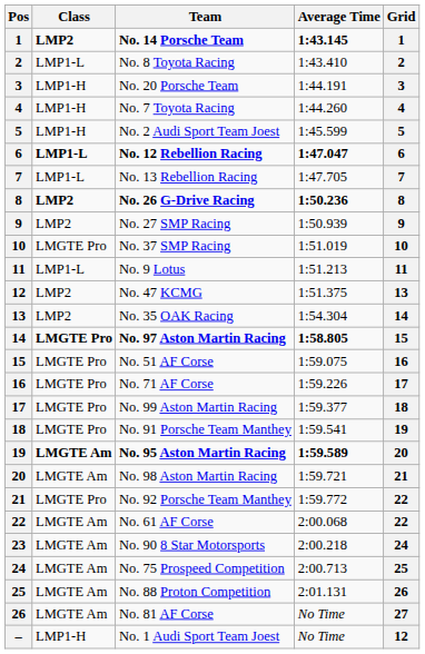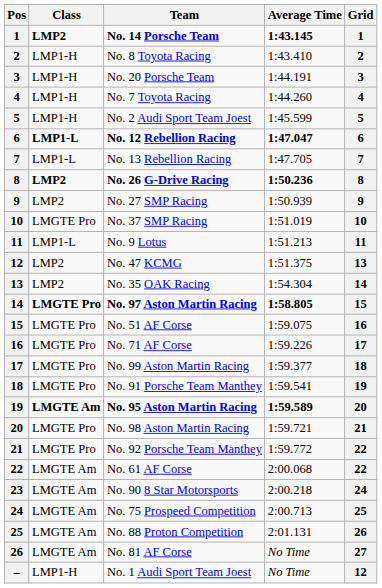 <table class="wikitable" style="font-size: 90%;">
 <tr>
 <th>Pos</th>
 <th>Class</th>
 <th>Team</th>
 <th>Average Time</th>
 <th>Grid</th>
 </tr>
 <tr style="font-weight:bold">
 <th>1</th>
 <td>LMP2</td>
 <td>No. 14 <a href='#'>Porsche Team</a></td>
 <td>1:43.145</td>
 <th>1</th>
 </tr>
 <tr>
 <th>2</th>
-<td>LMP1-L</td>
+<td>LMP1-H</td>
 <td>No. 8 <a href='#'>Toyota Racing</a></td>
 <td>1:43.410</td>
 <th>2</th>
 </tr>
 <tr>
 <th>3</th>
 <td>LMP1-H</td>
 <td>No. 20 <a href='#'>Porsche Team</a></td>
 <td>1:44.191</td>
 <th>3</th>
 </tr>
 <tr>
 <th>4</th>
 <td>LMP1-H</td>
 <td>No. 7 <a href='#'>Toyota Racing</a></td>
 <td>1:44.260</td>
 <th>4</th>
 </tr>
 <tr>
 <th>5</th>
 <td>LMP1-H</td>
 <td>No. 2 <a href='#'>Audi Sport Team Joest</a></td>
 <td>1:45.599</td>
 <th>5</th>
 </tr>
 <tr style="font-weight:bold">
 <th>6</th>
 <td>LMP1-L</td>
 <td>No. 12 <a href='#'>Rebellion Racing</a></td>
 <td>1:47.047</td>
 <th>6</th>
 </tr>
 <tr>
 <th>7</th>
 <td>LMP1-L</td>
 <td>No. 13 <a href='#'>Rebellion Racing</a></td>
 <td>1:47.705</td>
 <th>7</th>
 </tr>
 <tr style="font-weight:bold">
 <th>8</th>
 <td>LMP2</td>
 <td>No. 26 <a href='#'>G-Drive Racing</a></td>
 <td>1:50.236</td>
 <th>8</th>
 </tr>
 <tr>
 <th>9</th>
 <td>LMP2</td>
 <td>No. 27 <a href='#'>SMP Racing</a></td>
 <td>1:50.939</td>
 <th>9</th>
 </tr>
 <tr>
 <th>10</th>
 <td>LMGTE Pro</td>
 <td>No. 37 <a href='#'>SMP Racing</a></td>
 <td>1:51.019</td>
 <th>10</th>
 </tr>
 <tr>
 <th>11</th>
 <td>LMP1-L</td>
 <td>No. 9 <a href='#'>Lotus</a></td>
 <td>1:51.213</td>
 <th>11</th>
 </tr>
 <tr>
 <th>12</th>
 <td>LMP2</td>
 <td>No. 47 <a href='#'>KCMG</a></td>
 <td>1:51.375</td>
 <th>13</th>
 </tr>
 <tr>
 <th>13</th>
 <td>LMP2</td>
 <td>No. 35 <a href='#'>OAK Racing</a></td>
 <td>1:54.304</td>
 <th>14</th>
 </tr>
 <tr style="font-weight:bold">
 <th>14</th>
 <td>LMGTE Pro</td>
 <td>No. 97 <a href='#'>Aston Martin Racing</a></td>
 <td>1:58.805</td>
 <th>15</th>
 </tr>
 <tr>
 <th>15</th>
 <td>LMGTE Pro</td>
 <td>No. 51 <a href='#'>AF Corse</a></td>
 <td>1:59.075</td>
 <th>16</th>
 </tr>
 <tr>
 <th>16</th>
 <td>LMGTE Pro</td>
 <td>No. 71 <a href='#'>AF Corse</a></td>
 <td>1:59.226</td>
 <th>17</th>
 </tr>
 <tr>
 <th>17</th>
 <td>LMGTE Pro</td>
 <td>No. 99 <a href='#'>Aston Martin Racing</a></td>
 <td>1:59.377</td>
 <th>18</th>
 </tr>
 <tr>
 <th>18</th>
 <td>LMGTE Pro</td>
 <td>No. 91 <a href='#'>Porsche Team Manthey</a></td>
 <td>1:59.541</td>
 <th>19</th>
 </tr>
 <tr style="font-weight:bold">
 <th>19</th>
 <td>LMGTE Am</td>
 <td>No. 95 <a href='#'>Aston Martin Racing</a></td>
 <td>1:59.589</td>
 <th>20</th>
 </tr>
 <tr>
 <th>20</th>
-<td>LMGTE Am</td>
+<td>LMGTE Pro</td>
 <td>No. 98 <a href='#'>Aston Martin Racing</a></td>
 <td>1:59.721</td>
 <th>21</th>
 </tr>
 <tr>
 <th>21</th>
 <td>LMGTE Pro</td>
 <td>No. 92 <a href='#'>Porsche Team Manthey</a></td>
 <td>1:59.772</td>
 <th>22</th>
 </tr>
 <tr>
 <th>22</th>
 <td>LMGTE Am</td>
 <td>No. 61 <a href='#'>AF Corse</a></td>
 <td>2:00.068</td>
 <th>22</th>
 </tr>
 <tr>
 <th>23</th>
 <td>LMGTE Am</td>
 <td>No. 90 <a href='#'>8 Star Motorsports</a></td>
 <td>2:00.218</td>
 <th>24</th>
 </tr>
 <tr>
 <th>24</th>
 <td>LMGTE Am</td>
 <td>No. 75 <a href='#'>Prospeed Competition</a></td>
 <td>2:00.713</td>
 <th>25</th>
 </tr>
 <tr>
 <th>25</th>
 <td>LMGTE Am</td>
 <td>No. 88 <a href='#'>Proton Competition</a></td>
 <td>2:01.131</td>
 <th>26</th>
 </tr>
 <tr>
 <th>26</th>
 <td>LMGTE Am</td>
 <td>No. 81 <a href='#'>AF Corse</a></td>
 <td><em>No Time</em></td>
 <th>27</th>
 </tr>
 <tr>
 <th>–</th>
 <td>LMP1-H</td>
 <td>No. 1 <a href='#'>Audi Sport Team Joest</a></td>
 <td><em>No Time</em></td>
 <th>12</th>
 </tr>
 </table>
